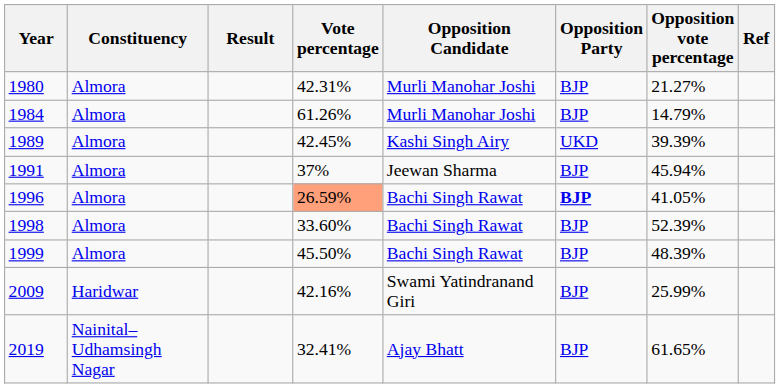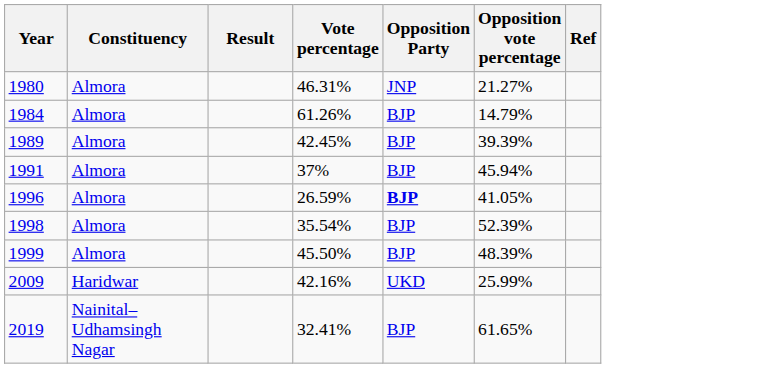 <table class="sortable wikitable">
 <tr>
 <th width=50>Year</th>
 <th width=120>Constituency</th>
 <th width=70>Result</th>
 <th width=70>Vote percentage</th>
-<th width=150>Opposition Candidate</th>
 <th width=70>Opposition Party</th>
 <th width=70>Opposition vote percentage</th>
 <th width=25>Ref</th>
 </tr>
 <tr>
 <td><a href='#'>1980</a></td>
 <td><a href='#'>Almora</a></td>
 <td></td>
-<td>42.31%</td>
-<td><a href='#'>Murli Manohar Joshi</a></td>
-<td><a href='#'>BJP</a></td>
+<td>46.31%</td>
+<td><a href='#'>JNP</a></td>
 <td>21.27%</td>
 <td></td>
 </tr>
 <tr>
 <td><a href='#'>1984</a></td>
 <td><a href='#'>Almora</a></td>
 <td></td>
 <td>61.26%</td>
-<td><a href='#'>Murli Manohar Joshi</a></td>
 <td><a href='#'>BJP</a></td>
 <td>14.79%</td>
 <td></td>
 </tr>
 <tr>
 <td><a href='#'>1989</a></td>
 <td><a href='#'>Almora</a></td>
 <td></td>
 <td>42.45%</td>
-<td><a href='#'>Kashi Singh Airy</a></td>
-<td><a href='#'>UKD</a></td>
+<td><a href='#'>BJP</a></td>
 <td>39.39%</td>
 <td></td>
 </tr>
 <tr>
 <td><a href='#'>1991</a></td>
 <td><a href='#'>Almora</a></td>
 <td></td>
 <td>37%</td>
-<td>Jeewan Sharma</td>
 <td><a href='#'>BJP</a></td>
 <td>45.94%</td>
 <td></td>
 </tr>
 <tr>
 <td><a href='#'>1996</a></td>
 <td><a href='#'>Almora</a></td>
 <td></td>
-<td style="background: lightsalmon;">26.59%</td>
-<td><a href='#'>Bachi Singh Rawat</a></td>
+<td>26.59%</td>
 <td><strong><a href='#'>BJP</a></strong></td>
 <td>41.05%</td>
 <td></td>
 </tr>
 <tr>
 <td><a href='#'>1998</a></td>
 <td><a href='#'>Almora</a></td>
 <td></td>
-<td>33.60%</td>
-<td><a href='#'>Bachi Singh Rawat</a></td>
+<td>35.54%</td>
 <td><a href='#'>BJP</a></td>
 <td>52.39%</td>
 <td></td>
 </tr>
 <tr>
 <td><a href='#'>1999</a></td>
 <td><a href='#'>Almora</a></td>
 <td></td>
 <td>45.50%</td>
-<td><a href='#'>Bachi Singh Rawat</a></td>
 <td><a href='#'>BJP</a></td>
 <td>48.39%</td>
 <td></td>
 </tr>
 <tr>
 <td><a href='#'>2009</a></td>
 <td><a href='#'>Haridwar</a></td>
 <td></td>
 <td>42.16%</td>
-<td>Swami Yatindranand Giri</td>
-<td><a href='#'>BJP</a></td>
+<td><a href='#'>UKD</a></td>
 <td>25.99%</td>
 <td></td>
 </tr>
 <tr>
 <td><a href='#'>2019</a></td>
 <td><a href='#'>Nainital–Udhamsingh Nagar</a></td>
 <td></td>
 <td>32.41%</td>
-<td><a href='#'>Ajay Bhatt</a></td>
 <td><a href='#'>BJP</a></td>
 <td>61.65%</td>
 <td></td>
 </tr>
 </table>
